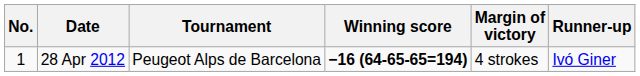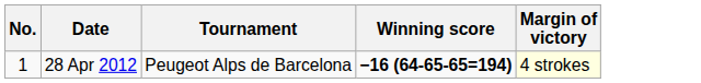 <table class="wikitable" style="font-size:95%;">
 <tr>
 <th>No.</th>
 <th>Date</th>
 <th>Tournament</th>
 <th>Winning score</th>
 <th>Margin of<br>victory</th>
-<th>Runner-up</th>
 </tr>
 <tr>
 <td align=center>1</td>
 <td align=right>28 Apr <a href='#'>2012</a></td>
 <td>Peugeot Alps de Barcelona</td>
 <td><strong>−16 (64-65-65=194)</strong></td>
-<td>4 strokes</td>
-<td> <a href='#'>Ivó Giner</a></td>
+<td style="background: lightyellow;">4 strokes</td>
 </tr>
 </table>
